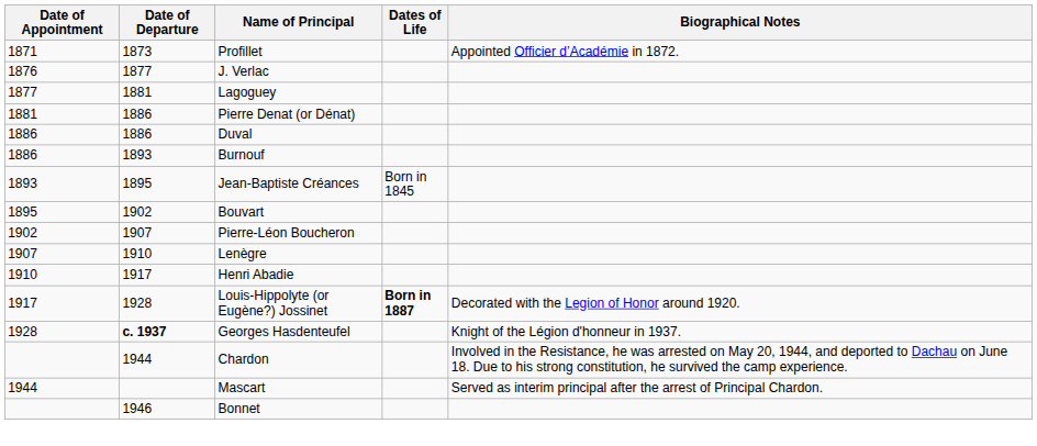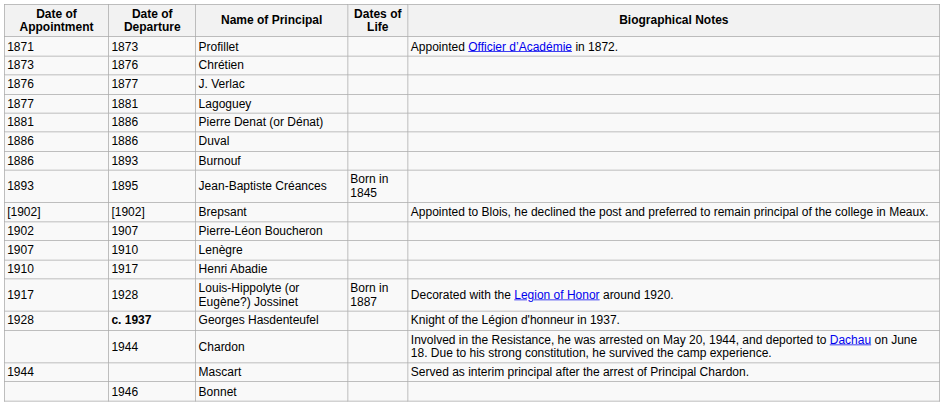 <table class="wikitable alternance centre">
 <tr>
 <th scope="col">Date of Appointment</th>
 <th scope="col">Date of Departure</th>
 <th scope="col">Name of Principal</th>
 <th scope="col">Dates of Life</th>
 <th scope="col">Biographical Notes</th>
 </tr>
 <tr>
 <td>1871</td>
 <td>1873</td>
 <td>Profillet</td>
 <td></td>
 <td>Appointed <a href='#'>Officier d’Académie</a> in 1872.</td>
+</tr>
+<tr>
+<td>1873</td>
+<td>1876</td>
+<td>Chrétien</td>
+<td></td>
+<td></td>
 </tr>
 <tr>
 <td>1876</td>
 <td>1877</td>
 <td>J. Verlac</td>
 <td></td>
 <td></td>
 </tr>
 <tr>
 <td>1877</td>
 <td>1881</td>
 <td>Lagoguey</td>
 <td></td>
 <td></td>
 </tr>
 <tr>
 <td>1881</td>
 <td>1886</td>
 <td>Pierre Denat (or Dénat)</td>
 <td></td>
 <td></td>
 </tr>
 <tr>
 <td>1886</td>
 <td>1886</td>
 <td>Duval</td>
 <td></td>
 <td></td>
 </tr>
 <tr>
 <td>1886</td>
 <td>1893</td>
 <td>Burnouf</td>
 <td></td>
 <td></td>
 </tr>
 <tr>
 <td>1893</td>
 <td>1895</td>
 <td>Jean-Baptiste Créances</td>
 <td>Born in 1845</td>
 <td></td>
 </tr>
 <tr>
-<td>1895</td>
-<td>1902</td>
-<td>Bouvart</td>
+<td>[1902]</td>
+<td>[1902]</td>
+<td>Brepsant</td>
 <td></td>
-<td></td>
+<td>Appointed to Blois, he declined the post and preferred to remain principal of the college in Meaux.</td>
 </tr>
 <tr>
 <td>1902</td>
 <td>1907</td>
 <td>Pierre-Léon Boucheron</td>
 <td></td>
 <td></td>
 </tr>
 <tr>
 <td>1907</td>
 <td>1910</td>
 <td>Lenègre</td>
 <td></td>
 <td></td>
 </tr>
 <tr>
 <td>1910</td>
 <td>1917</td>
 <td>Henri Abadie</td>
 <td></td>
 <td></td>
 </tr>
 <tr>
 <td>1917</td>
 <td>1928</td>
 <td>Louis-Hippolyte (or Eugène?) Jossinet</td>
-<td><strong>Born in 1887</strong></td>
+<td>Born in 1887</td>
 <td>Decorated with the <a href='#'>Legion of Honor</a> around 1920.</td>
 </tr>
 <tr>
 <td>1928</td>
 <td><strong>c. 1937</strong></td>
 <td>Georges Hasdenteufel</td>
 <td></td>
 <td>Knight of the Légion d'honneur in 1937.</td>
 </tr>
 <tr>
 <td></td>
 <td>1944</td>
 <td>Chardon</td>
 <td></td>
 <td>Involved in the Resistance, he was arrested on May 20, 1944, and deported to <a href='#'>Dachau</a> on June 18. Due to his strong constitution, he survived the camp experience.</td>
 </tr>
 <tr>
 <td>1944</td>
 <td></td>
 <td>Mascart</td>
 <td></td>
 <td>Served as interim principal after the arrest of Principal Chardon.</td>
 </tr>
 <tr>
 <td></td>
 <td>1946</td>
 <td>Bonnet</td>
 <td></td>
 <td></td>
 </tr>
 </table>
